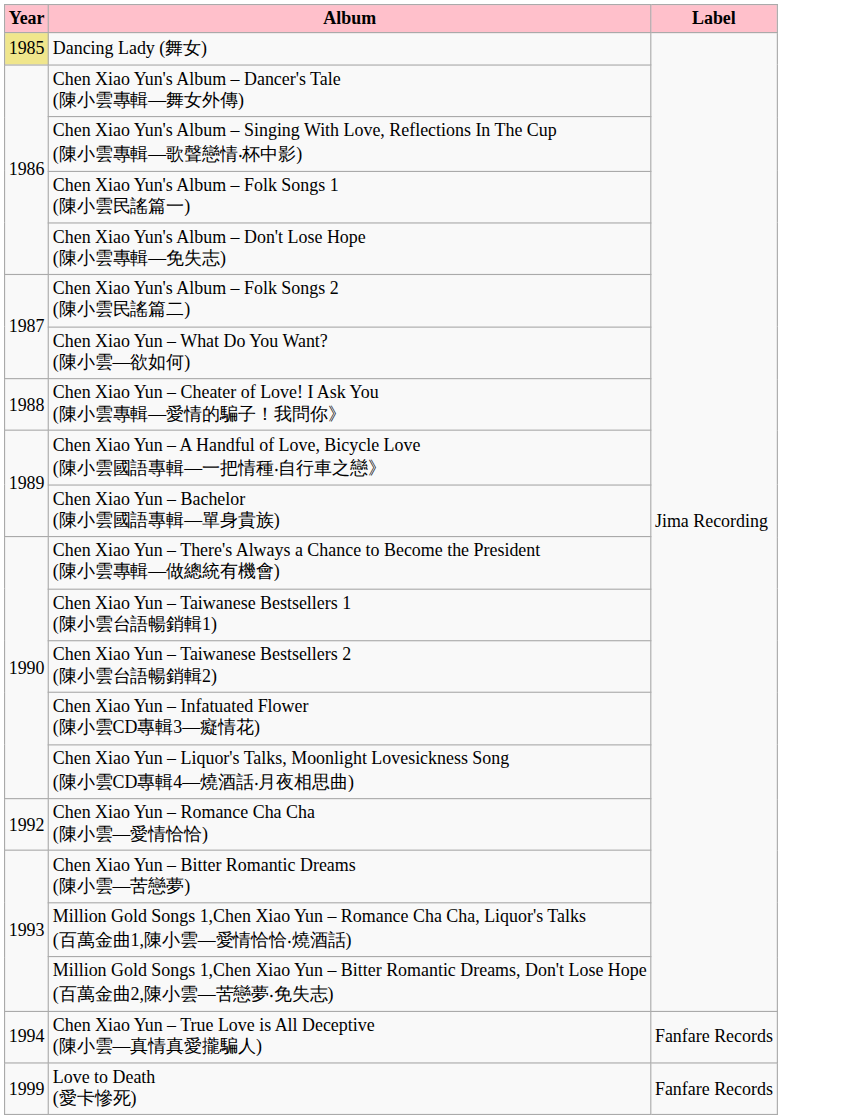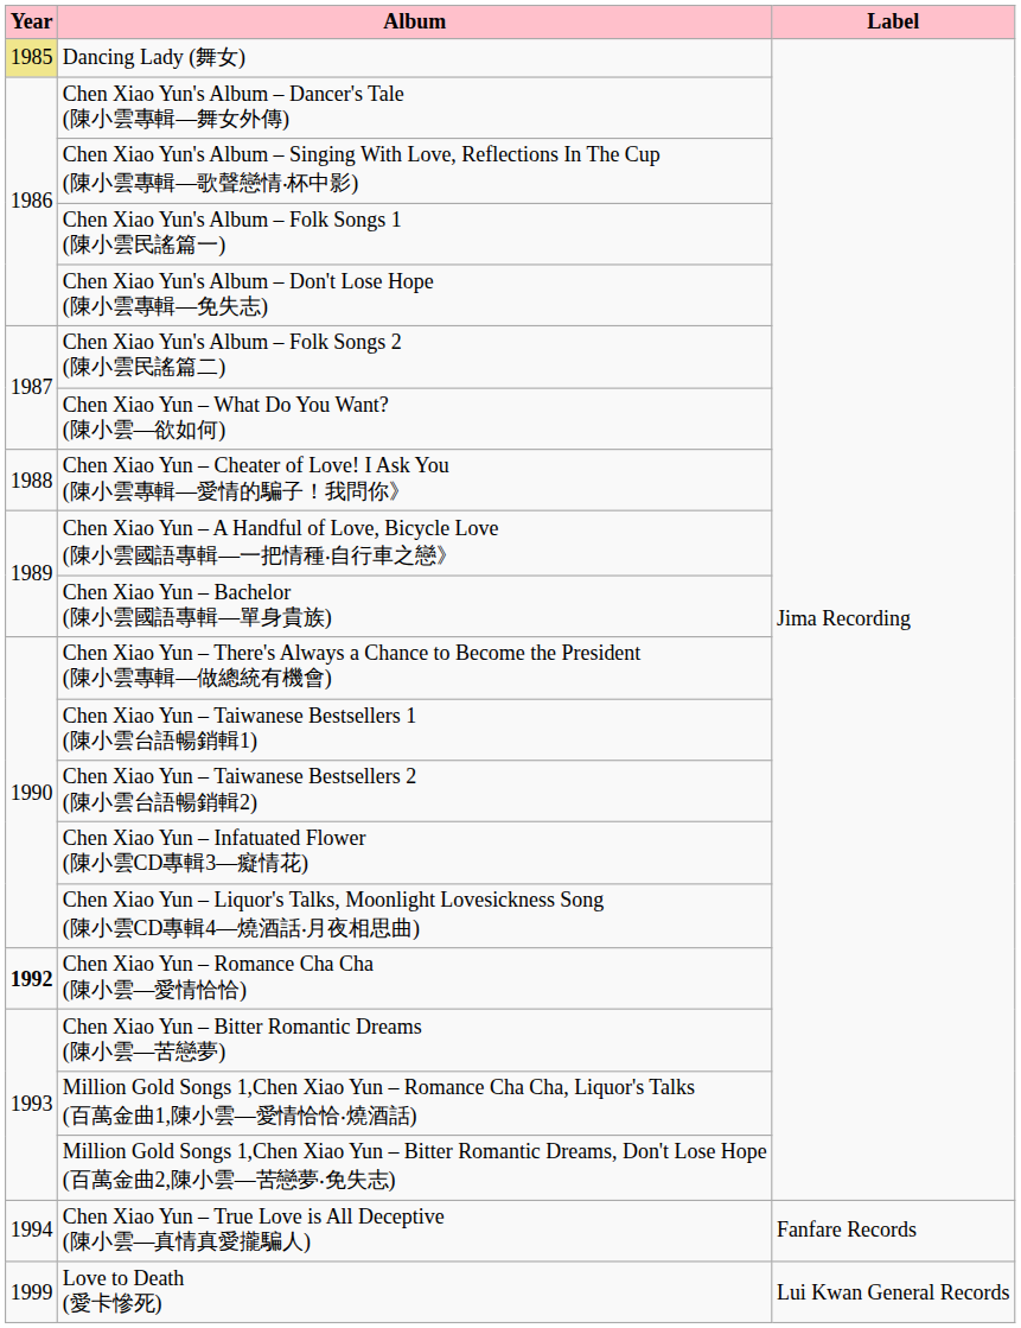 <table class="wikitable">
 <tr style="background:pink;color:black;font-weight:bold;text-align:center;">
 <td>Year</td>
 <td>Album</td>
 <td>Label</td>
 </tr>
 <tr>
 <td style="background: khaki;">1985</td>
 <td>Dancing Lady (舞女)</td>
 <td rowspan="19">Jima Recording</td>
 </tr>
 <tr>
 <td rowspan="4">1986</td>
 <td>Chen Xiao Yun's Album – Dancer's Tale<br>(陳小雲專輯—舞女外傳)</td>
 </tr>
 <tr>
 <td>Chen Xiao Yun's Album – Singing With Love, Reflections In The Cup<br>(陳小雲專輯—歌聲戀情‧杯中影)</td>
 </tr>
 <tr>
 <td>Chen Xiao Yun's Album – Folk Songs 1<br>(陳小雲民謠篇一)</td>
 </tr>
 <tr>
 <td>Chen Xiao Yun's Album – Don't Lose Hope<br>(陳小雲專輯—免失志)</td>
 </tr>
 <tr>
 <td rowspan="2">1987</td>
 <td>Chen Xiao Yun's Album – Folk Songs 2<br>(陳小雲民謠篇二)</td>
 </tr>
 <tr>
 <td>Chen Xiao Yun – What Do You Want?<br>(陳小雲—欲如何)</td>
 </tr>
 <tr>
 <td>1988</td>
 <td>Chen Xiao Yun – Cheater of Love! I Ask You<br>(陳小雲專輯—愛情的騙子！我問你》</td>
 </tr>
 <tr>
 <td rowspan="2">1989</td>
 <td>Chen Xiao Yun – A Handful of Love, Bicycle Love<br>(陳小雲國語專輯—一把情種‧自行車之戀》</td>
 </tr>
 <tr>
 <td>Chen Xiao Yun – Bachelor<br>(陳小雲國語專輯—單身貴族)</td>
 </tr>
 <tr>
 <td rowspan="5">1990</td>
 <td>Chen Xiao Yun – There's Always a Chance to Become the President<br>(陳小雲專輯—做總統有機會)</td>
 </tr>
 <tr>
 <td>Chen Xiao Yun – Taiwanese Bestsellers 1<br>(陳小雲台語暢銷輯1)</td>
 </tr>
 <tr>
 <td>Chen Xiao Yun – Taiwanese Bestsellers 2<br>(陳小雲台語暢銷輯2)</td>
 </tr>
 <tr>
 <td>Chen Xiao Yun – Infatuated Flower<br>(陳小雲CD專輯3—癡情花)</td>
 </tr>
 <tr>
 <td>Chen Xiao Yun – Liquor's Talks, Moonlight Lovesickness Song<br>(陳小雲CD專輯4—燒酒話‧月夜相思曲)</td>
 </tr>
 <tr>
-<td>1992</td>
+<td><strong>1992</strong></td>
 <td>Chen Xiao Yun – Romance Cha Cha<br>(陳小雲—愛情恰恰)</td>
 </tr>
 <tr>
 <td rowspan="3">1993</td>
 <td>Chen Xiao Yun – Bitter Romantic Dreams<br>(陳小雲—苦戀夢)</td>
 </tr>
 <tr>
 <td>Million Gold Songs 1,Chen Xiao Yun – Romance Cha Cha, Liquor's Talks<br>(百萬金曲1,陳小雲—愛情恰恰‧燒酒話)</td>
 </tr>
 <tr>
 <td>Million Gold Songs 1,Chen Xiao Yun – Bitter Romantic Dreams, Don't Lose Hope<br>(百萬金曲2,陳小雲—苦戀夢‧免失志)</td>
 </tr>
 <tr>
 <td>1994</td>
 <td>Chen Xiao Yun – True Love is All Deceptive<br>(陳小雲—真情真愛攏騙人)</td>
 <td>Fanfare Records</td>
 </tr>
 <tr>
 <td>1999</td>
 <td>Love to Death<br>(愛卡慘死)</td>
-<td>Fanfare Records</td>
+<td>Lui Kwan General Records</td>
 </tr>
 </table>
